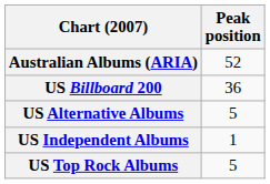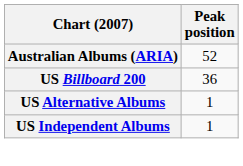 <table class="wikitable sortable plainrowheaders">
 <tr>
 <th>Chart (2007)</th>
 <th>Peak<br>position</th>
 </tr>
 <tr>
 <th scope="row">Australian Albums (<a href='#'>ARIA</a>)</th>
 <td style="text-align:center;">52</td>
 </tr>
 <tr>
 <th scope="row">US <a href='#'><em>Billboard</em> 200</a></th>
 <td style="text-align:center;">36</td>
 </tr>
 <tr>
 <th scope="row">US <a href='#'>Alternative Albums</a></th>
-<td style="text-align:center;">5</td>
+<td style="text-align:center;">1</td>
 </tr>
 <tr>
 <th scope="row">US <a href='#'>Independent Albums</a></th>
 <td style="text-align:center;">1</td>
 </tr>
-<tr>
-<th scope="row">US <a href='#'>Top Rock Albums</a></th>
-<td style="text-align:center;">5</td>
-</tr>
 </table>
